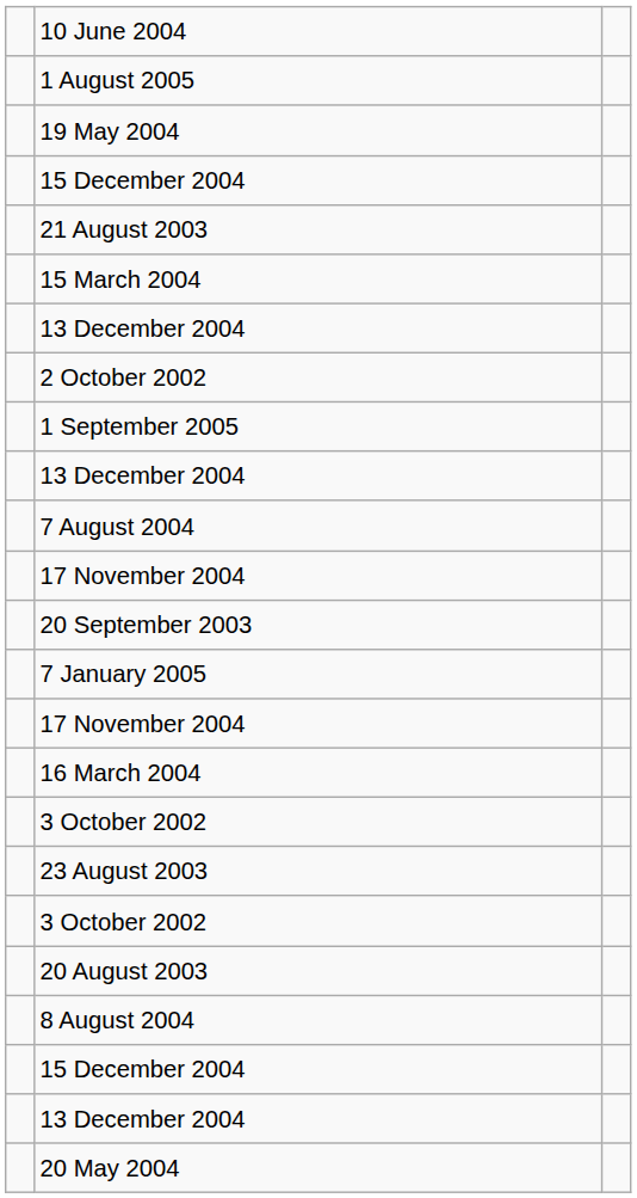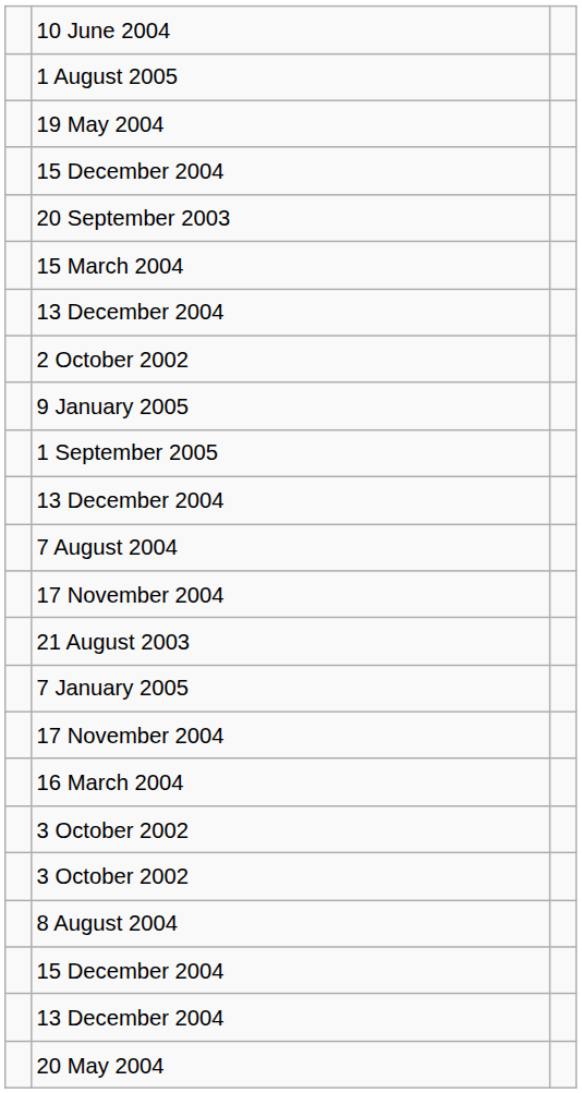 <table class="wikitable" style="font-size: 89%; float: left; width: 26em; margin-right: 1em; height: 700px">
 <tr>
 <td></td>
 <td>10 June 2004</td>
 <td></td>
 </tr>
 <tr>
 <td></td>
 <td>1 August 2005</td>
 <td></td>
 </tr>
 <tr>
 <td></td>
 <td>19 May 2004</td>
 <td></td>
 </tr>
 <tr>
 <td></td>
 <td>15 December 2004</td>
 <td></td>
 </tr>
 <tr>
 <td></td>
-<td>21 August 2003</td>
+<td>20 September 2003</td>
 <td></td>
 </tr>
 <tr>
 <td></td>
 <td>15 March 2004</td>
 <td></td>
 </tr>
 <tr>
 <td></td>
 <td>13 December 2004</td>
 <td></td>
 </tr>
 <tr>
 <td></td>
 <td>2 October 2002</td>
+<td></td>
+</tr>
+<tr>
+<td></td>
+<td>9 January 2005</td>
 <td></td>
 </tr>
 <tr>
 <td></td>
 <td>1 September 2005</td>
 <td></td>
 </tr>
 <tr>
 <td></td>
 <td>13 December 2004</td>
 <td></td>
 </tr>
 <tr>
 <td></td>
 <td>7 August 2004</td>
 <td></td>
 </tr>
 <tr>
 <td></td>
 <td>17 November 2004</td>
 <td></td>
 </tr>
 <tr>
 <td></td>
-<td>20 September 2003</td>
+<td>21 August 2003</td>
 <td></td>
 </tr>
 <tr>
 <td></td>
 <td>7 January 2005</td>
 <td></td>
 </tr>
 <tr>
 <td></td>
 <td>17 November 2004</td>
 <td></td>
 </tr>
 <tr>
 <td></td>
 <td>16 March 2004</td>
 <td></td>
 </tr>
 <tr>
 <td></td>
 <td>3 October 2002</td>
 <td></td>
 </tr>
 <tr>
 <td></td>
-<td>23 August 2003</td>
-<td></td>
-</tr>
-<tr>
-<td></td>
 <td>3 October 2002</td>
-<td></td>
-</tr>
-<tr>
-<td></td>
-<td>20 August 2003</td>
 <td></td>
 </tr>
 <tr>
 <td></td>
 <td>8 August 2004</td>
 <td></td>
 </tr>
 <tr>
 <td></td>
 <td>15 December 2004</td>
 <td></td>
 </tr>
 <tr>
 <td></td>
 <td>13 December 2004</td>
 <td></td>
 </tr>
 <tr>
 <td></td>
 <td>20 May 2004</td>
 <td></td>
 </tr>
 </table>
